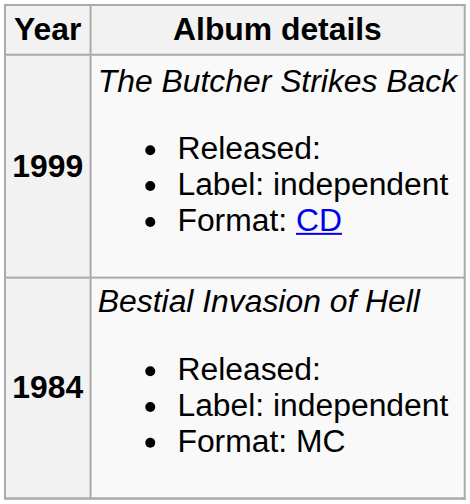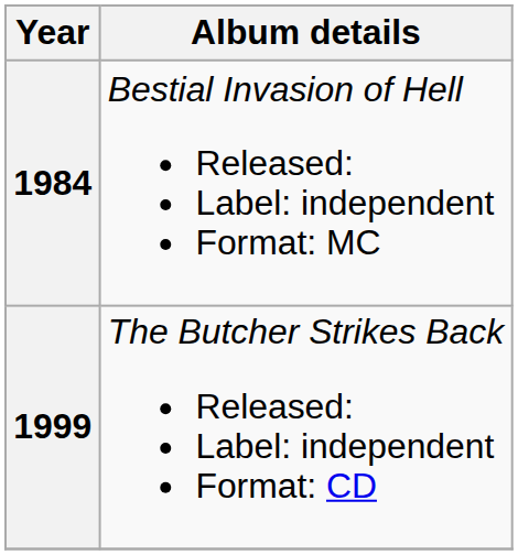 <table class="wikitable plainrowheaders" style="text-align:center;">
 <tr>
 <th>Year</th>
 <th>Album details</th>
 </tr>
 <tr>
+<th scope="row">1984</th>
+<td align=left><em>Bestial Invasion of Hell</em><br><ul><li>Released: </li><li>Label: independent</li><li>Format: MC</li></ul></td>
+</tr>
+<tr>
 <th scope="row">1999</th>
 <td align=left><em>The Butcher Strikes Back</em><br><ul><li>Released: </li><li>Label: independent</li><li>Format: <a href='#'>CD</a></li></ul></td>
 </tr>
 <tr>
-<th scope="row">1984</th>
-<td align=left><em>Bestial Invasion of Hell</em><br><ul><li>Released: </li><li>Label: independent</li><li>Format: MC</li></ul></td>
-</tr>
-<tr>
 </tr>
 </table>
